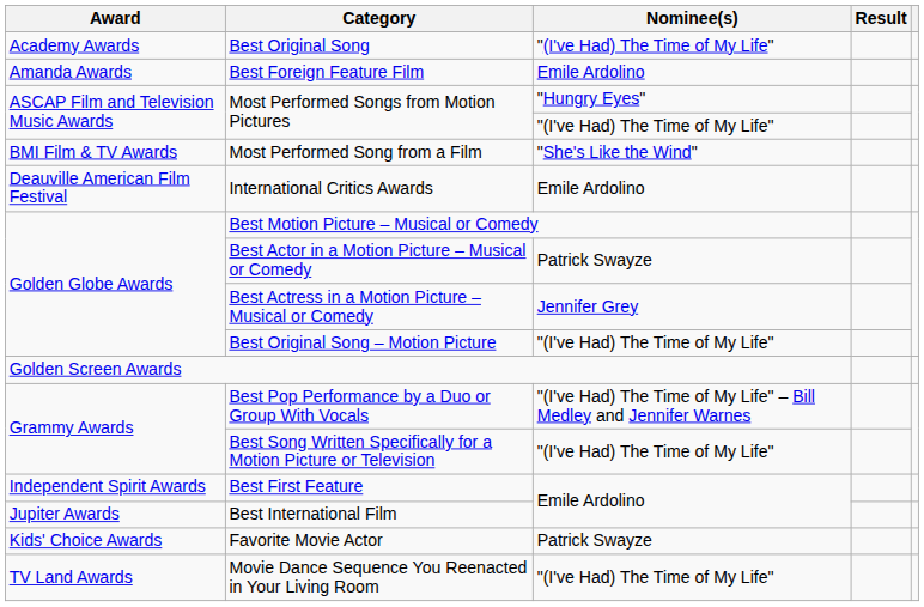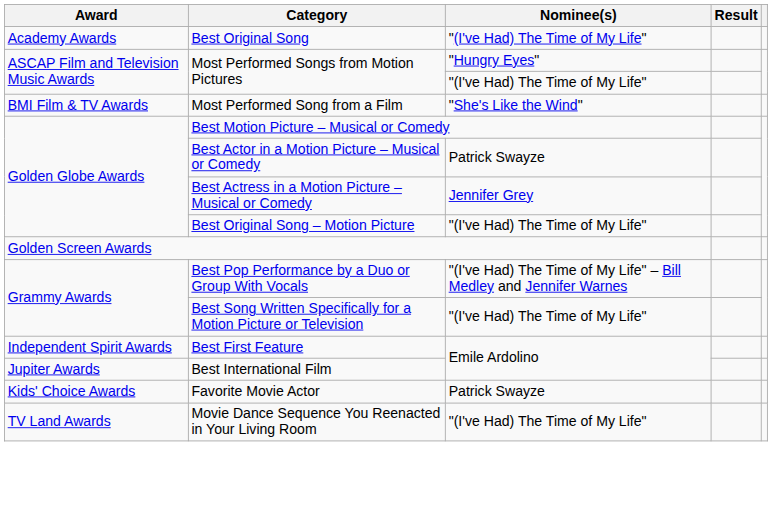 <table class="wikitable sortable">
 <tr>
 <th>Award</th>
 <th>Category</th>
 <th>Nominee(s)</th>
 <th>Result</th>
 <th></th>
 </tr>
 <tr>
 <td><a href='#'>Academy Awards</a></td>
 <td><a href='#'>Best Original Song</a></td>
 <td>"<a href='#'>(I've Had) The Time of My Life</a>" <br> </td>
-<td></td>
-<td align="center"></td>
-</tr>
-<tr>
-<td><a href='#'>Amanda Awards</a></td>
-<td><a href='#'>Best Foreign Feature Film</a></td>
-<td><a href='#'>Emile Ardolino</a></td>
 <td></td>
 <td align="center"></td>
 </tr>
 <tr>
 <td rowspan="2"><a href='#'>ASCAP Film and Television Music Awards</a></td>
 <td rowspan="2">Most Performed Songs from Motion Pictures</td>
 <td>"<a href='#'>Hungry Eyes</a>" <br> </td>
 <td></td>
 <td align="center" rowspan="2"></td>
 </tr>
 <tr>
 <td>"(I've Had) The Time of My Life" <br> </td>
 <td></td>
 </tr>
 <tr>
 <td><a href='#'>BMI Film & TV Awards</a></td>
 <td>Most Performed Song from a Film</td>
 <td>"<a href='#'>She's Like the Wind</a>" <br> </td>
-<td></td>
-<td align="center"></td>
-</tr>
-<tr>
-<td><a href='#'>Deauville American Film Festival</a></td>
-<td>International Critics Awards</td>
-<td>Emile Ardolino</td>
 <td></td>
 <td align="center"></td>
 </tr>
 <tr>
 <td rowspan="4"><a href='#'>Golden Globe Awards</a></td>
 <td colspan="2"><a href='#'>Best Motion Picture – Musical or Comedy</a></td>
 <td></td>
 <td align="center" rowspan="4"></td>
 </tr>
 <tr>
 <td><a href='#'>Best Actor in a Motion Picture – Musical or Comedy</a></td>
 <td>Patrick Swayze</td>
 <td></td>
 </tr>
 <tr>
 <td><a href='#'>Best Actress in a Motion Picture – Musical or Comedy</a></td>
 <td><a href='#'>Jennifer Grey</a></td>
 <td></td>
 </tr>
 <tr>
 <td><a href='#'>Best Original Song – Motion Picture</a></td>
 <td>"(I've Had) The Time of My Life" <br> </td>
 <td></td>
 </tr>
 <tr>
 <td colspan="3"><a href='#'>Golden Screen Awards</a></td>
 <td></td>
 <td align="center"></td>
 </tr>
 <tr>
 <td rowspan="2"><a href='#'>Grammy Awards</a></td>
 <td><a href='#'>Best Pop Performance by a Duo or Group With Vocals</a></td>
 <td>"(I've Had) The Time of My Life" – <a href='#'>Bill Medley</a> and <a href='#'>Jennifer Warnes</a></td>
 <td></td>
 <td align="center" rowspan="2"></td>
 </tr>
 <tr>
 <td><a href='#'>Best Song Written Specifically for a Motion Picture or Television</a></td>
 <td>"(I've Had) The Time of My Life" <br> </td>
 <td></td>
 </tr>
 <tr>
 <td><a href='#'>Independent Spirit Awards</a></td>
 <td><a href='#'>Best First Feature</a></td>
 <td rowspan="2">Emile Ardolino</td>
 <td></td>
 <td align="center"></td>
 </tr>
 <tr>
 <td><a href='#'>Jupiter Awards</a></td>
 <td>Best International Film</td>
 <td></td>
 <td align="center"></td>
 </tr>
 <tr>
 <td><a href='#'>Kids' Choice Awards</a></td>
 <td>Favorite Movie Actor</td>
 <td>Patrick Swayze</td>
 <td></td>
 <td align="center"></td>
 </tr>
 <tr>
 <td><a href='#'>TV Land Awards</a></td>
 <td>Movie Dance Sequence You Reenacted in Your Living Room</td>
 <td>"(I've Had) The Time of My Life"</td>
 <td></td>
 <td align="center"></td>
 </tr>
 </table>
